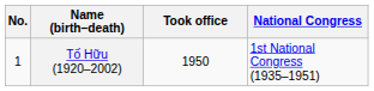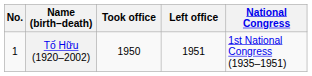 <table class="wikitable" width=76%>
 <tr>
 <th scope="col" style="width:1em;">No.<br></th>
 <th scope="col" style="width:13em;">Name<br>(birth–death)</th>
 <th scope="col" style="width:12em;">Took office</th>
+<th scope="col" style="width:12em;">Left office</th>
 <th scope="col" style="width:13em;"><a href='#'>National Congress</a></th>
 </tr>
 <tr>
 <td align="center">1</td>
 <th align="center" scope="row" style="font-weight:normal;"><a href='#'>Tố Hữu</a><br>(1920–2002)</th>
 <td align="center">1950</td>
+<td align="center">1951</td>
 <td><a href='#'>1st National Congress</a><br>(1935–1951)</td>
 </tr>
 </table>
